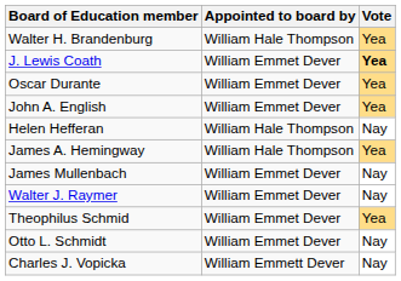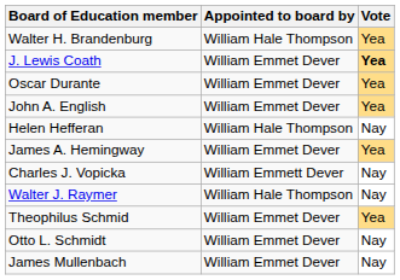 <table class="wikitable sortable mw-collapsible">
 <tr>
 <th>Board of Education member</th>
 <th>Appointed to board by</th>
 <th>Vote</th>
 </tr>
 <tr>
 <td>Walter H. Brandenburg</td>
 <td>William Hale Thompson</td>
 <td style="background:#ffdd88;">Yea</td>
 </tr>
 <tr>
 <td><a href='#'>J. Lewis Coath</a></td>
 <td>William Emmet Dever</td>
 <td style="background:#ffdd88;"><strong>Yea</strong></td>
 </tr>
 <tr>
 <td>Oscar Durante</td>
 <td>William Emmet Dever</td>
 <td style="background:#ffdd88;">Yea</td>
 </tr>
 <tr>
 <td>John A. English</td>
 <td>William Emmet Dever</td>
 <td style="background:#ffdd88;">Yea</td>
 </tr>
 <tr>
 <td>Helen Hefferan</td>
 <td>William Hale Thompson</td>
 <td style="background:#fff;">Nay</td>
 </tr>
 <tr>
 <td>James A. Hemingway</td>
-<td>William Hale Thompson</td>
+<td>William Emmet Dever</td>
 <td style="background:#ffdd88;">Yea</td>
 </tr>
 <tr>
-<td>James Mullenbach</td>
-<td>William Emmet Dever</td>
+<td>Charles J. Vopicka</td>
+<td>William Emmett Dever</td>
 <td style="background:#fff;">Nay</td>
 </tr>
 <tr>
 <td><a href='#'>Walter J. Raymer</a></td>
-<td>William Emmet Dever</td>
+<td>William Hale Thompson</td>
 <td style="background:#fff;">Nay</td>
 </tr>
 <tr>
 <td>Theophilus Schmid</td>
 <td>William Emmet Dever</td>
 <td style="background:#ffdd88;">Yea</td>
 </tr>
 <tr>
 <td>Otto L. Schmidt</td>
 <td>William Emmet Dever</td>
 <td style="background:#fff;">Nay</td>
 </tr>
 <tr>
-<td>Charles J. Vopicka</td>
-<td>William Emmett Dever</td>
+<td>James Mullenbach</td>
+<td>William Emmet Dever</td>
 <td style="background:#fff;">Nay</td>
 </tr>
 </table>
